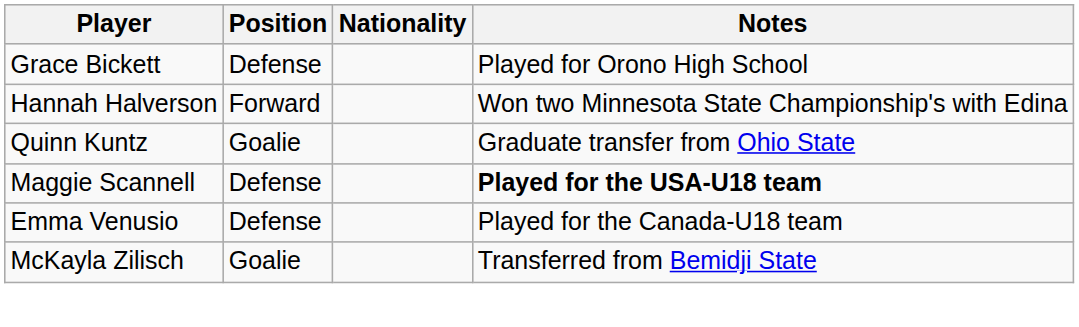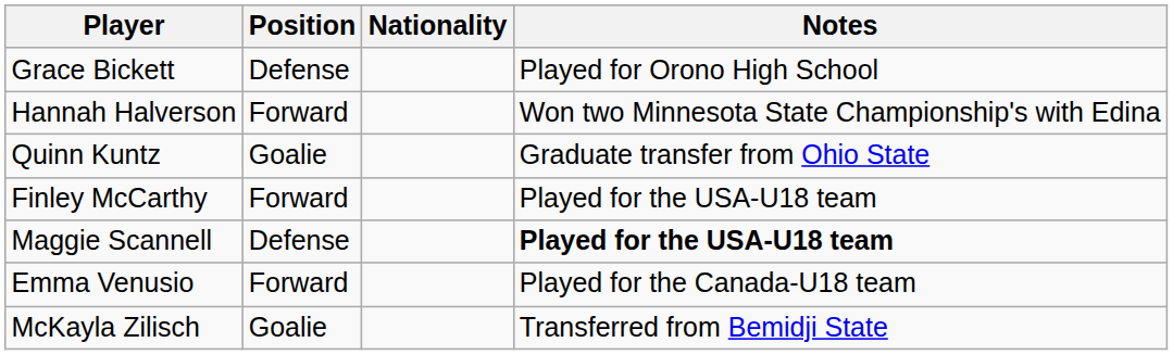 <table class="wikitable">
 <tr>
 <th>Player</th>
 <th>Position</th>
 <th>Nationality</th>
 <th>Notes</th>
 </tr>
 <tr>
 <td>Grace Bickett</td>
 <td>Defense</td>
 <td></td>
 <td>Played for Orono High School</td>
 </tr>
 <tr>
 <td>Hannah Halverson</td>
 <td>Forward</td>
 <td></td>
 <td>Won two Minnesota State Championship's with Edina</td>
 </tr>
 <tr>
 <td>Quinn Kuntz</td>
 <td>Goalie</td>
 <td></td>
 <td>Graduate transfer from <a href='#'>Ohio State</a></td>
 </tr>
 <tr>
+<td>Finley McCarthy</td>
+<td>Forward</td>
+<td></td>
+<td>Played for the USA-U18 team</td>
+</tr>
+<tr>
 <td>Maggie Scannell</td>
 <td>Defense</td>
 <td></td>
 <td><strong>Played for the USA-U18 team</strong></td>
 </tr>
 <tr>
 <td>Emma Venusio</td>
-<td>Defense</td>
+<td>Forward</td>
 <td></td>
 <td>Played for the Canada-U18 team</td>
 </tr>
 <tr>
 <td>McKayla Zilisch</td>
 <td>Goalie</td>
 <td></td>
 <td>Transferred from <a href='#'>Bemidji State</a></td>
 </tr>
 </table>
